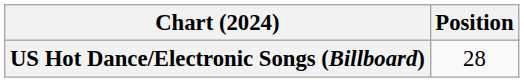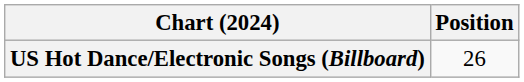 <table class="wikitable plainrowheaders" style="text-align:center">
 <tr>
 <th scope="col">Chart (2024)</th>
 <th scope="col">Position</th>
 </tr>
 <tr>
 <th scope="row">US Hot Dance/Electronic Songs (<em>Billboard</em>)</th>
-<td>28</td>
+<td>26</td>
 </tr>
 </table>
